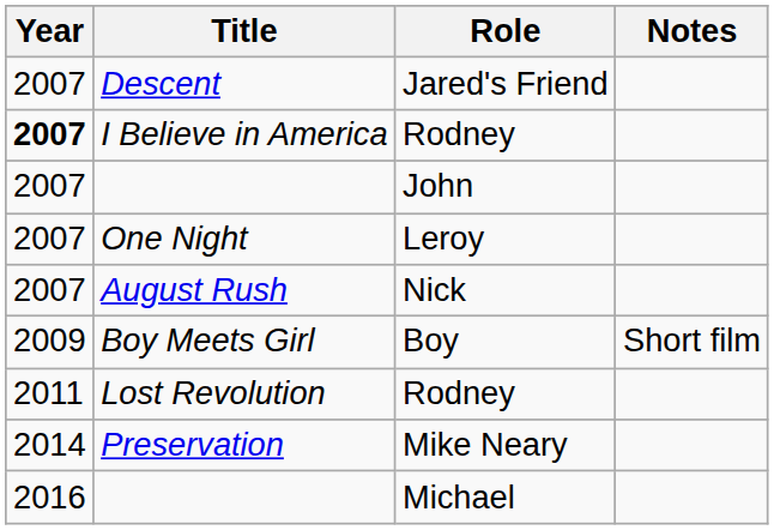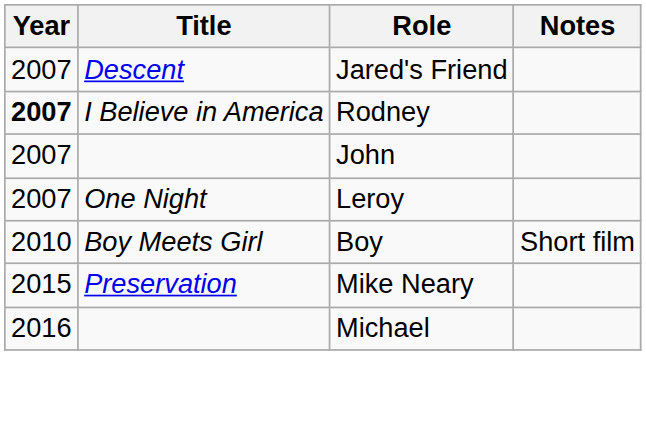 <table class="wikitable sortable">
 <tr>
 <th>Year</th>
 <th>Title</th>
 <th>Role</th>
 <th class="unsortable">Notes</th>
 </tr>
 <tr>
 <td>2007</td>
 <td><em><a href='#'>Descent</a></em></td>
 <td>Jared's Friend</td>
 <td></td>
 </tr>
 <tr>
 <td><strong>2007</strong></td>
 <td><em>I Believe in America</em></td>
 <td>Rodney</td>
 <td></td>
 </tr>
 <tr>
 <td>2007</td>
 <td><em></em></td>
 <td>John</td>
 <td></td>
 </tr>
 <tr>
 <td>2007</td>
 <td><em>One Night</em></td>
 <td>Leroy</td>
 <td></td>
 </tr>
 <tr>
-<td>2007</td>
-<td><em><a href='#'>August Rush</a></em></td>
-<td>Nick</td>
-<td></td>
-</tr>
-<tr>
-<td>2009</td>
+<td>2010</td>
 <td><em>Boy Meets Girl</em></td>
 <td>Boy</td>
 <td>Short film</td>
 </tr>
 <tr>
-<td>2011</td>
-<td><em>Lost Revolution</em></td>
-<td>Rodney</td>
-<td></td>
-</tr>
-<tr>
-<td>2014</td>
+<td>2015</td>
 <td><em><a href='#'>Preservation</a></em></td>
 <td>Mike Neary</td>
 <td></td>
 </tr>
 <tr>
 <td>2016</td>
 <td><em></em></td>
 <td>Michael</td>
 <td></td>
 </tr>
 </table>
